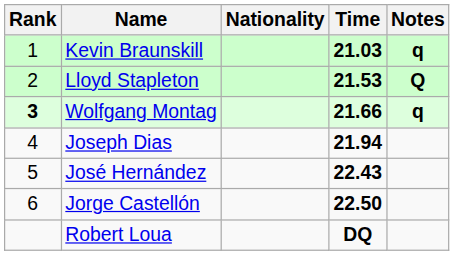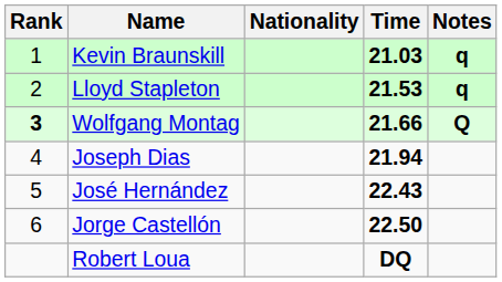 <table class="wikitable sortable" style="text-align:center">
 <tr>
 <th>Rank</th>
 <th>Name</th>
 <th>Nationality</th>
 <th>Time</th>
 <th>Notes</th>
 </tr>
 <tr bgcolor=ccffcc>
 <td>1</td>
 <td align=left><a href='#'>Kevin Braunskill</a></td>
 <td align=left></td>
 <td><strong>21.03</strong></td>
 <td><strong>q</strong></td>
 </tr>
 <tr bgcolor=ccffcc>
 <td>2</td>
 <td align=left><a href='#'>Lloyd Stapleton</a></td>
 <td align=left></td>
 <td><strong>21.53</strong></td>
-<td><strong>Q</strong></td>
+<td><strong>q</strong></td>
 </tr>
 <tr bgcolor=ddffdd>
 <td><strong>3</strong></td>
 <td align=left><a href='#'>Wolfgang Montag</a></td>
 <td align=left></td>
 <td><strong>21.66</strong></td>
-<td><strong>q</strong></td>
+<td><strong>Q</strong></td>
 </tr>
 <tr>
 <td>4</td>
 <td align=left><a href='#'>Joseph Dias</a></td>
 <td align=left></td>
 <td><strong>21.94</strong></td>
 <td></td>
 </tr>
 <tr>
 <td>5</td>
 <td align=left><a href='#'>José Hernández</a></td>
 <td align=left></td>
 <td><strong>22.43</strong></td>
 <td></td>
 </tr>
 <tr>
 <td>6</td>
 <td align=left><a href='#'>Jorge Castellón</a></td>
 <td align=left></td>
 <td><strong>22.50</strong></td>
 <td></td>
 </tr>
 <tr>
 <td></td>
 <td align=left><a href='#'>Robert Loua</a></td>
 <td align=left></td>
 <td><strong>DQ</strong></td>
 <td></td>
 </tr>
 </table>
